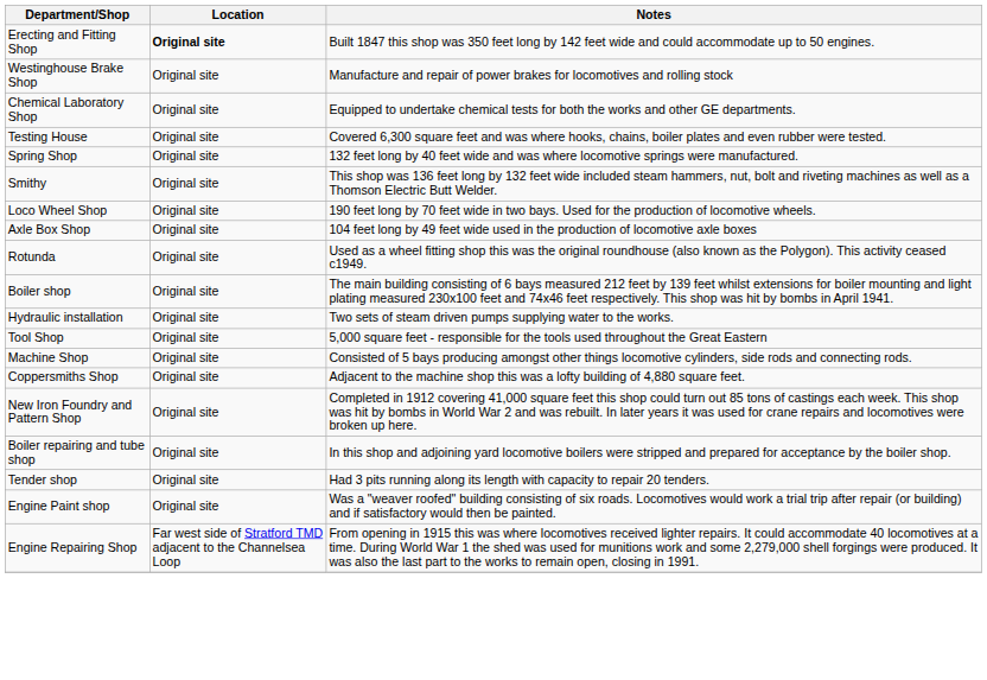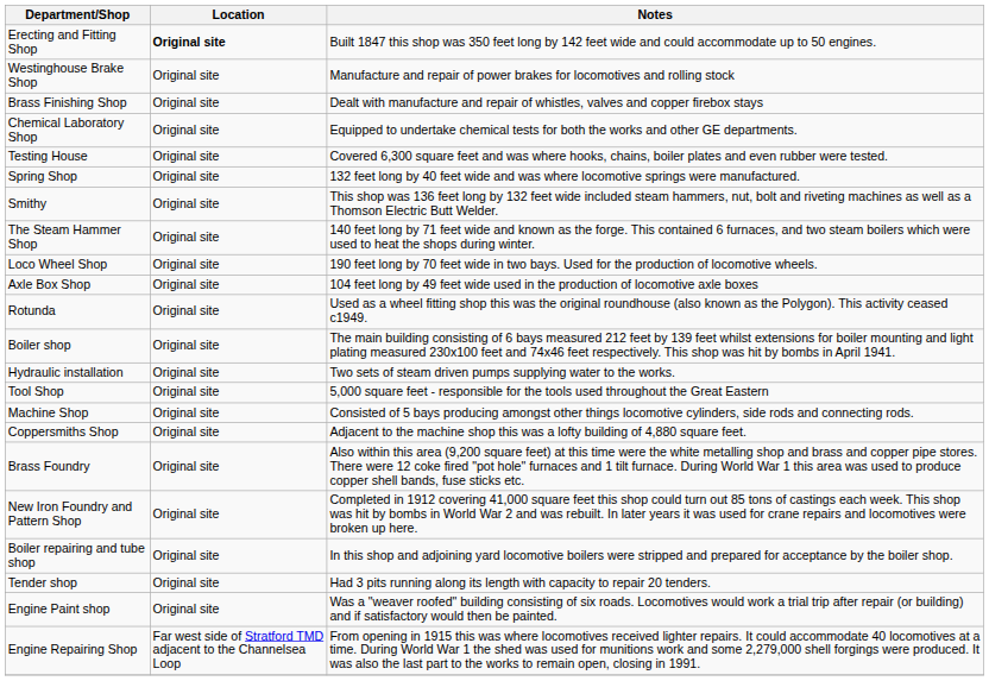 <table class="wikitable">
 <tr>
 <th>Department/Shop</th>
 <th>Location</th>
 <th>Notes</th>
 </tr>
 <tr>
 <td>Erecting and Fitting Shop</td>
 <td><strong>Original site</strong></td>
 <td>Built 1847 this shop was 350 feet long by 142 feet wide and could accommodate up to 50 engines.</td>
 </tr>
 <tr>
 <td>Westinghouse Brake Shop</td>
 <td>Original site</td>
 <td>Manufacture and repair of power brakes for locomotives and rolling stock</td>
+</tr>
+<tr>
+<td>Brass Finishing Shop</td>
+<td>Original site</td>
+<td>Dealt with manufacture and repair of whistles, valves and copper firebox stays</td>
 </tr>
 <tr>
 <td>Chemical Laboratory Shop</td>
 <td>Original site</td>
 <td>Equipped to undertake chemical tests for both the works and other GE departments.</td>
 </tr>
 <tr>
 <td>Testing House</td>
 <td>Original site</td>
 <td>Covered 6,300 square feet and was where hooks, chains, boiler plates and even rubber were tested.</td>
 </tr>
 <tr>
 <td>Spring Shop</td>
 <td>Original site</td>
 <td>132 feet long by 40 feet wide and was where locomotive springs were manufactured.</td>
 </tr>
 <tr>
 <td>Smithy</td>
 <td>Original site</td>
 <td>This shop was 136 feet long by 132 feet wide included steam hammers, nut, bolt and riveting machines as well as a Thomson Electric Butt Welder.</td>
+</tr>
+<tr>
+<td>The Steam Hammer Shop</td>
+<td>Original site</td>
+<td>140 feet long by 71 feet wide and known as the forge. This contained 6 furnaces, and two steam boilers which were used to heat the shops during winter.</td>
 </tr>
 <tr>
 <td>Loco Wheel Shop</td>
 <td>Original site</td>
 <td>190 feet long by 70 feet wide in two bays. Used for the production of locomotive wheels.</td>
 </tr>
 <tr>
 <td>Axle Box Shop</td>
 <td>Original site</td>
 <td>104 feet long by 49 feet wide used in the production of locomotive axle boxes</td>
 </tr>
 <tr>
 <td>Rotunda</td>
 <td>Original site</td>
 <td>Used as a wheel fitting shop this was the original roundhouse (also known as the Polygon). This activity ceased c1949.</td>
 </tr>
 <tr>
 <td>Boiler shop</td>
 <td>Original site</td>
 <td>The main building consisting of 6 bays measured 212 feet by 139 feet whilst extensions for boiler mounting and light plating measured 230x100 feet and 74x46 feet respectively. This shop was hit by bombs in April 1941.</td>
 </tr>
 <tr>
 <td>Hydraulic installation</td>
 <td>Original site</td>
 <td>Two sets of steam driven pumps supplying water to the works.</td>
 </tr>
 <tr>
 <td>Tool Shop</td>
 <td>Original site</td>
 <td>5,000 square feet - responsible for the tools used throughout the Great Eastern</td>
 </tr>
 <tr>
 <td>Machine Shop</td>
 <td>Original site</td>
 <td>Consisted of 5 bays producing amongst other things locomotive cylinders, side rods and connecting rods.</td>
 </tr>
 <tr>
 <td>Coppersmiths Shop</td>
 <td>Original site</td>
 <td>Adjacent to the machine shop this was a lofty building of 4,880 square feet.</td>
 </tr>
 <tr>
+<td>Brass Foundry</td>
+<td>Original site</td>
+<td>Also within this area (9,200 square feet) at this time were the white metalling shop and brass and copper pipe stores. There were 12 coke fired "pot hole" furnaces and 1 tilt furnace. During World War 1 this area was used to produce copper shell bands, fuse sticks etc.</td>
+</tr>
+<tr>
 <td>New Iron Foundry and Pattern Shop</td>
 <td>Original site</td>
 <td>Completed in 1912 covering 41,000 square feet this shop could turn out 85 tons of castings each week. This shop was hit by bombs in World War 2 and was rebuilt. In later years it was used for crane repairs and locomotives were broken up here.</td>
 </tr>
 <tr>
 <td>Boiler repairing and tube shop</td>
 <td>Original site</td>
 <td>In this shop and adjoining yard locomotive boilers were stripped and prepared for acceptance by the boiler shop.</td>
 </tr>
 <tr>
 <td>Tender shop</td>
 <td>Original site</td>
 <td>Had 3 pits running along its length with capacity to repair 20 tenders.</td>
 </tr>
 <tr>
 <td>Engine Paint shop</td>
 <td>Original site</td>
 <td>Was a "weaver roofed" building consisting of six roads. Locomotives would work a trial trip after repair (or building) and if satisfactory would then be painted.</td>
 </tr>
 <tr>
 <td>Engine Repairing Shop</td>
 <td>Far west side of <a href='#'>Stratford TMD</a> adjacent to the Channelsea Loop</td>
 <td>From opening in 1915 this was where locomotives received lighter repairs. It could accommodate 40 locomotives at a time. During World War 1 the shed was used for munitions work and some 2,279,000 shell forgings were produced. It was also the last part to the works to remain open, closing in 1991.</td>
 </tr>
 <tr>
 </tr>
 </table>
